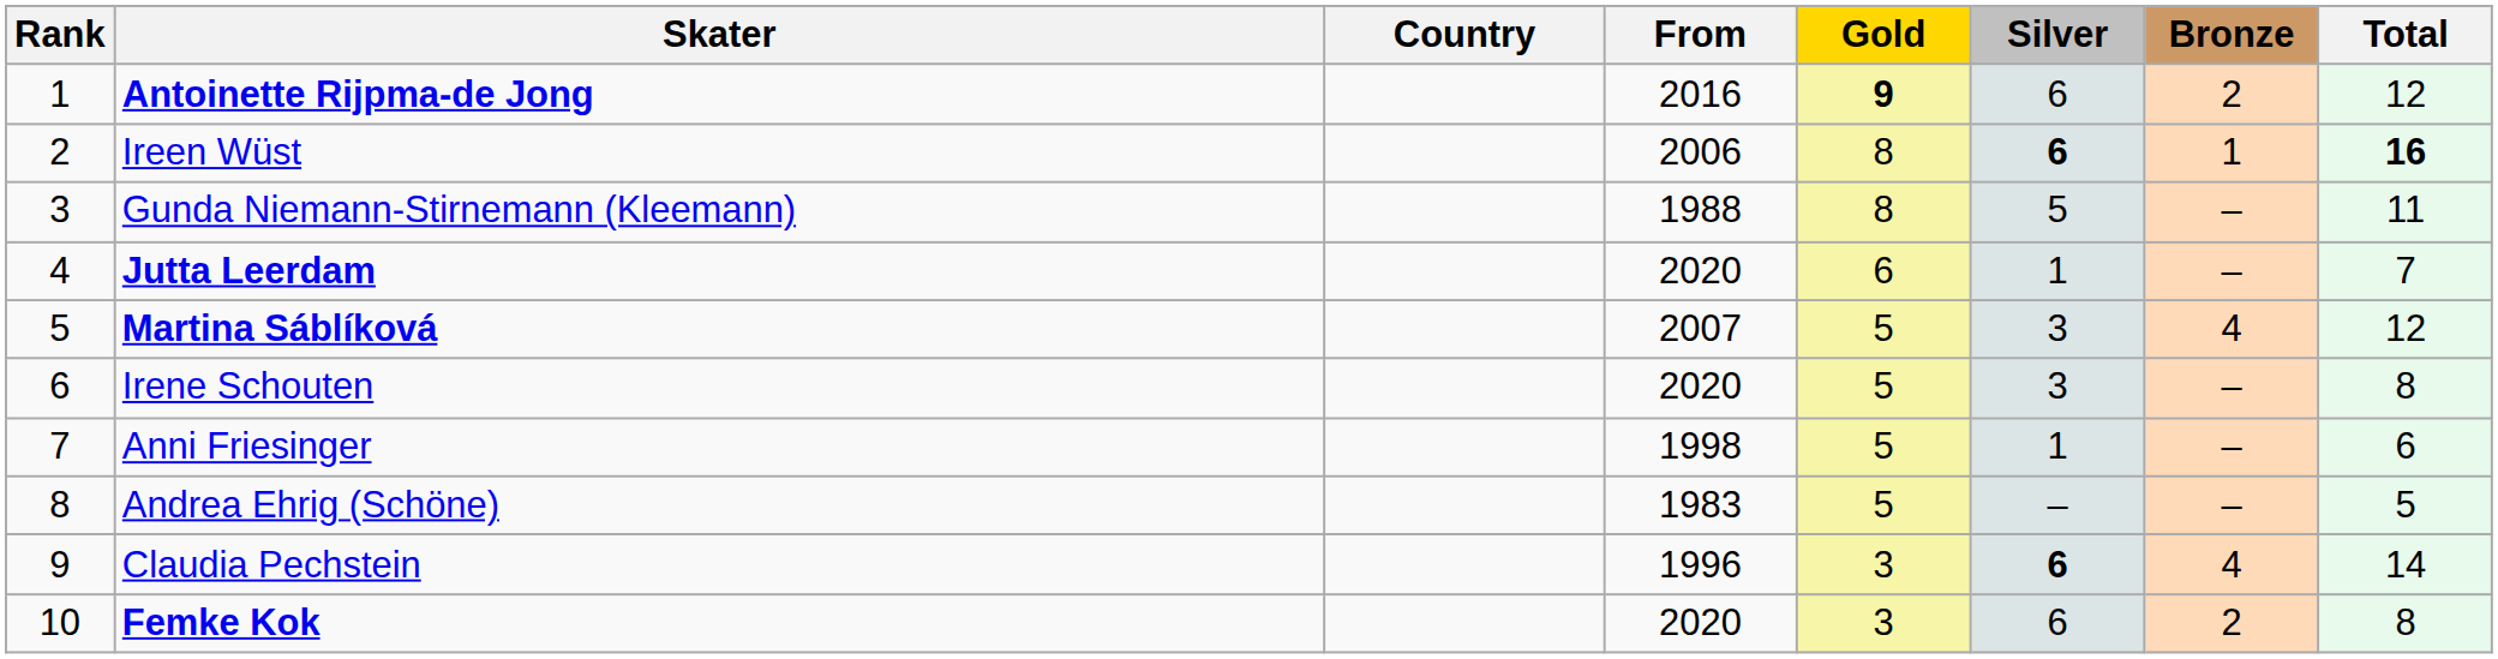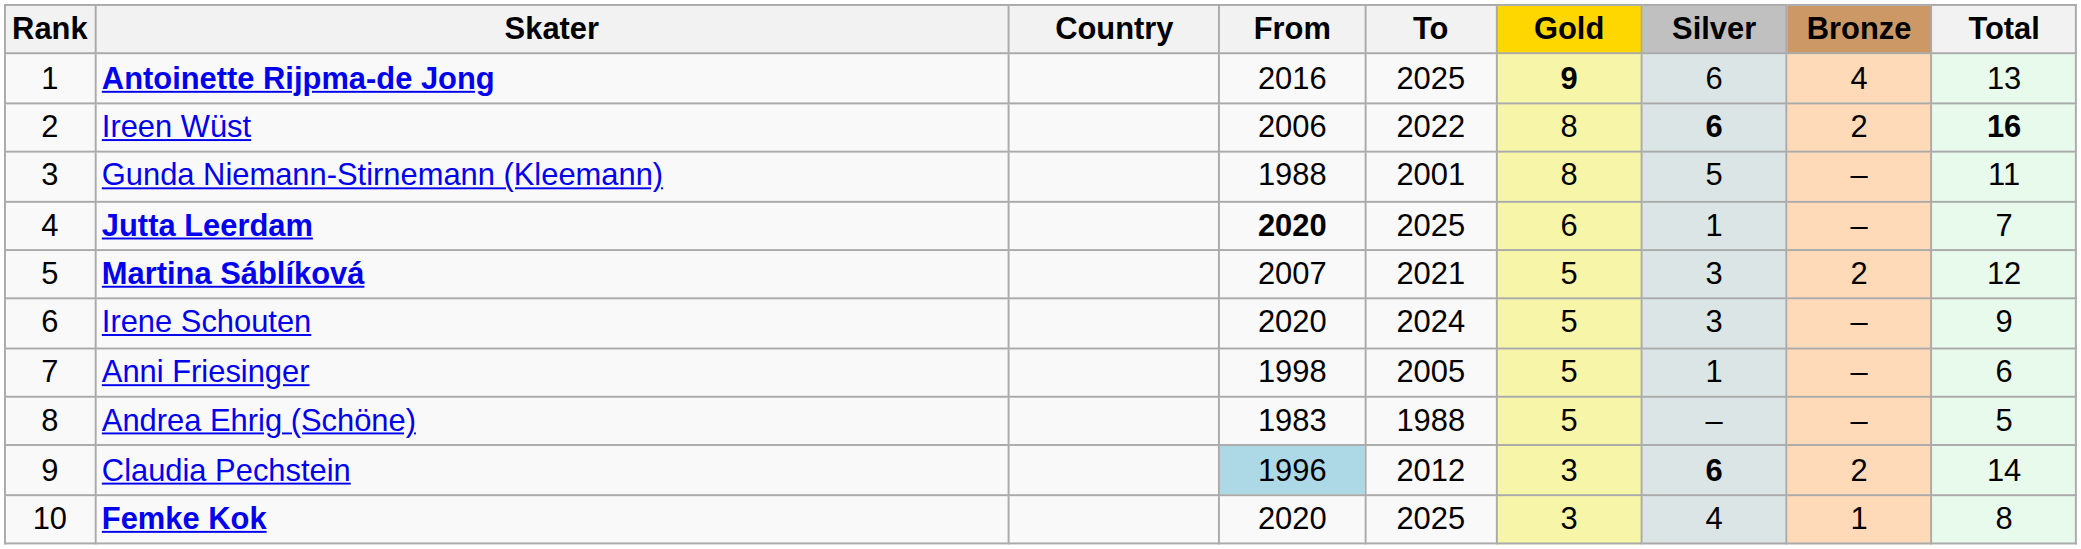 <table class="wikitable plainrowheaders" width=85% style="text-align:center;">
 <tr style="background-color:#EDEDED;">
 <th class="hintergrundfarbe5" style="width:1em">Rank</th>
 <th class="hintergrundfarbe5">Skater</th>
 <th class="hintergrundfarbe5">Country</th>
 <th class="hintergrundfarbe5">From</th>
+<th class="hintergrundfarbe5">To</th>
 <th style="background:    gold; width:7%">Gold</th>
 <th style="background:  silver; width:7%">Silver</th>
 <th style="background: #CC9966; width:7%">Bronze</th>
 <th class="hintergrundfarbe5" style="width:7%">Total</th>
 </tr>
 <tr>
 <td>1</td>
 <td align="left"><strong><a href='#'>Antoinette Rijpma-de Jong</a></strong></td>
 <td align="left"></td>
 <td>2016</td>
+<td>2025</td>
 <td bgcolor="#F7F6A8"><strong>9</strong></td>
 <td bgcolor="#DCE5E5">6</td>
-<td bgcolor="#FFDAB9">2</td>
-<td bgcolor="#E7FAEC">12</td>
+<td bgcolor="#FFDAB9">4</td>
+<td bgcolor="#E7FAEC">13</td>
 </tr>
 <tr align="center">
 <td>2</td>
 <td align="left"><a href='#'>Ireen Wüst</a></td>
 <td align="left"></td>
 <td>2006</td>
+<td>2022</td>
 <td bgcolor="#F7F6A8">8</td>
 <td bgcolor="#DCE5E5"><strong>6</strong></td>
-<td bgcolor="#FFDAB9">1</td>
+<td bgcolor="#FFDAB9">2</td>
 <td bgcolor="#E7FAEC"><strong>16</strong></td>
 </tr>
 <tr align="center">
 <td>3</td>
 <td align="left"><a href='#'>Gunda Niemann-Stirnemann (Kleemann)</a></td>
 <td align="left"><br></td>
 <td>1988</td>
+<td>2001</td>
 <td bgcolor="#F7F6A8">8</td>
 <td bgcolor="#DCE5E5">5</td>
 <td bgcolor="#FFDAB9">–</td>
 <td bgcolor="#E7FAEC">11</td>
 </tr>
 <tr align="center">
 <td>4</td>
 <td align="left"><strong><a href='#'>Jutta Leerdam</a></strong></td>
 <td align="left"></td>
-<td>2020</td>
+<td><strong>2020</strong></td>
+<td>2025</td>
 <td bgcolor="#F7F6A8">6</td>
 <td bgcolor="#DCE5E5">1</td>
 <td bgcolor="#FFDAB9">–</td>
 <td bgcolor="#E7FAEC">7</td>
 </tr>
 <tr align="center">
 <td>5</td>
 <td align="left"><strong><a href='#'>Martina Sáblíková</a></strong></td>
 <td align="left"></td>
 <td>2007</td>
+<td>2021</td>
 <td bgcolor="#F7F6A8">5</td>
 <td bgcolor="#DCE5E5">3</td>
-<td bgcolor="#FFDAB9">4</td>
+<td bgcolor="#FFDAB9">2</td>
 <td bgcolor="#E7FAEC">12</td>
 </tr>
 <tr align="center">
 <td>6</td>
 <td align="left"><a href='#'>Irene Schouten</a></td>
 <td align="left"></td>
 <td>2020</td>
+<td>2024</td>
 <td bgcolor="#F7F6A8">5</td>
 <td bgcolor="#DCE5E5">3</td>
 <td bgcolor="#FFDAB9">–</td>
-<td bgcolor="#E7FAEC">8</td>
+<td bgcolor="#E7FAEC">9</td>
 </tr>
 <tr align="center">
 <td>7</td>
 <td align="left"><a href='#'>Anni Friesinger</a></td>
 <td align="left"></td>
 <td>1998</td>
+<td>2005</td>
 <td bgcolor="#F7F6A8">5</td>
 <td bgcolor="#DCE5E5">1</td>
 <td bgcolor="#FFDAB9">–</td>
 <td bgcolor="#E7FAEC">6</td>
 </tr>
 <tr align="center">
 <td>8</td>
 <td align="left"><a href='#'>Andrea Ehrig (Schöne)</a></td>
 <td align="left"></td>
 <td>1983</td>
+<td>1988</td>
 <td bgcolor="#F7F6A8">5</td>
 <td bgcolor="#DCE5E5">–</td>
 <td bgcolor="#FFDAB9">–</td>
 <td bgcolor="#E7FAEC">5</td>
 </tr>
 <tr align="center">
 <td>9</td>
 <td align="left"><a href='#'>Claudia Pechstein</a></td>
 <td align="left"></td>
-<td>1996</td>
+<td style="background: lightblue;">1996</td>
+<td>2012</td>
 <td bgcolor="#F7F6A8">3</td>
 <td bgcolor="#DCE5E5"><strong>6</strong></td>
-<td bgcolor="#FFDAB9">4</td>
+<td bgcolor="#FFDAB9">2</td>
 <td bgcolor="#E7FAEC">14</td>
 </tr>
 <tr align="center">
 <td>10</td>
 <td align="left"><strong><a href='#'>Femke Kok</a></strong></td>
 <td align="left"></td>
 <td>2020</td>
+<td>2025</td>
 <td bgcolor="#F7F6A8">3</td>
-<td bgcolor="#DCE5E5">6</td>
-<td bgcolor="#FFDAB9">2</td>
+<td bgcolor="#DCE5E5">4</td>
+<td bgcolor="#FFDAB9">1</td>
 <td bgcolor="#E7FAEC">8</td>
 </tr>
 </table>
